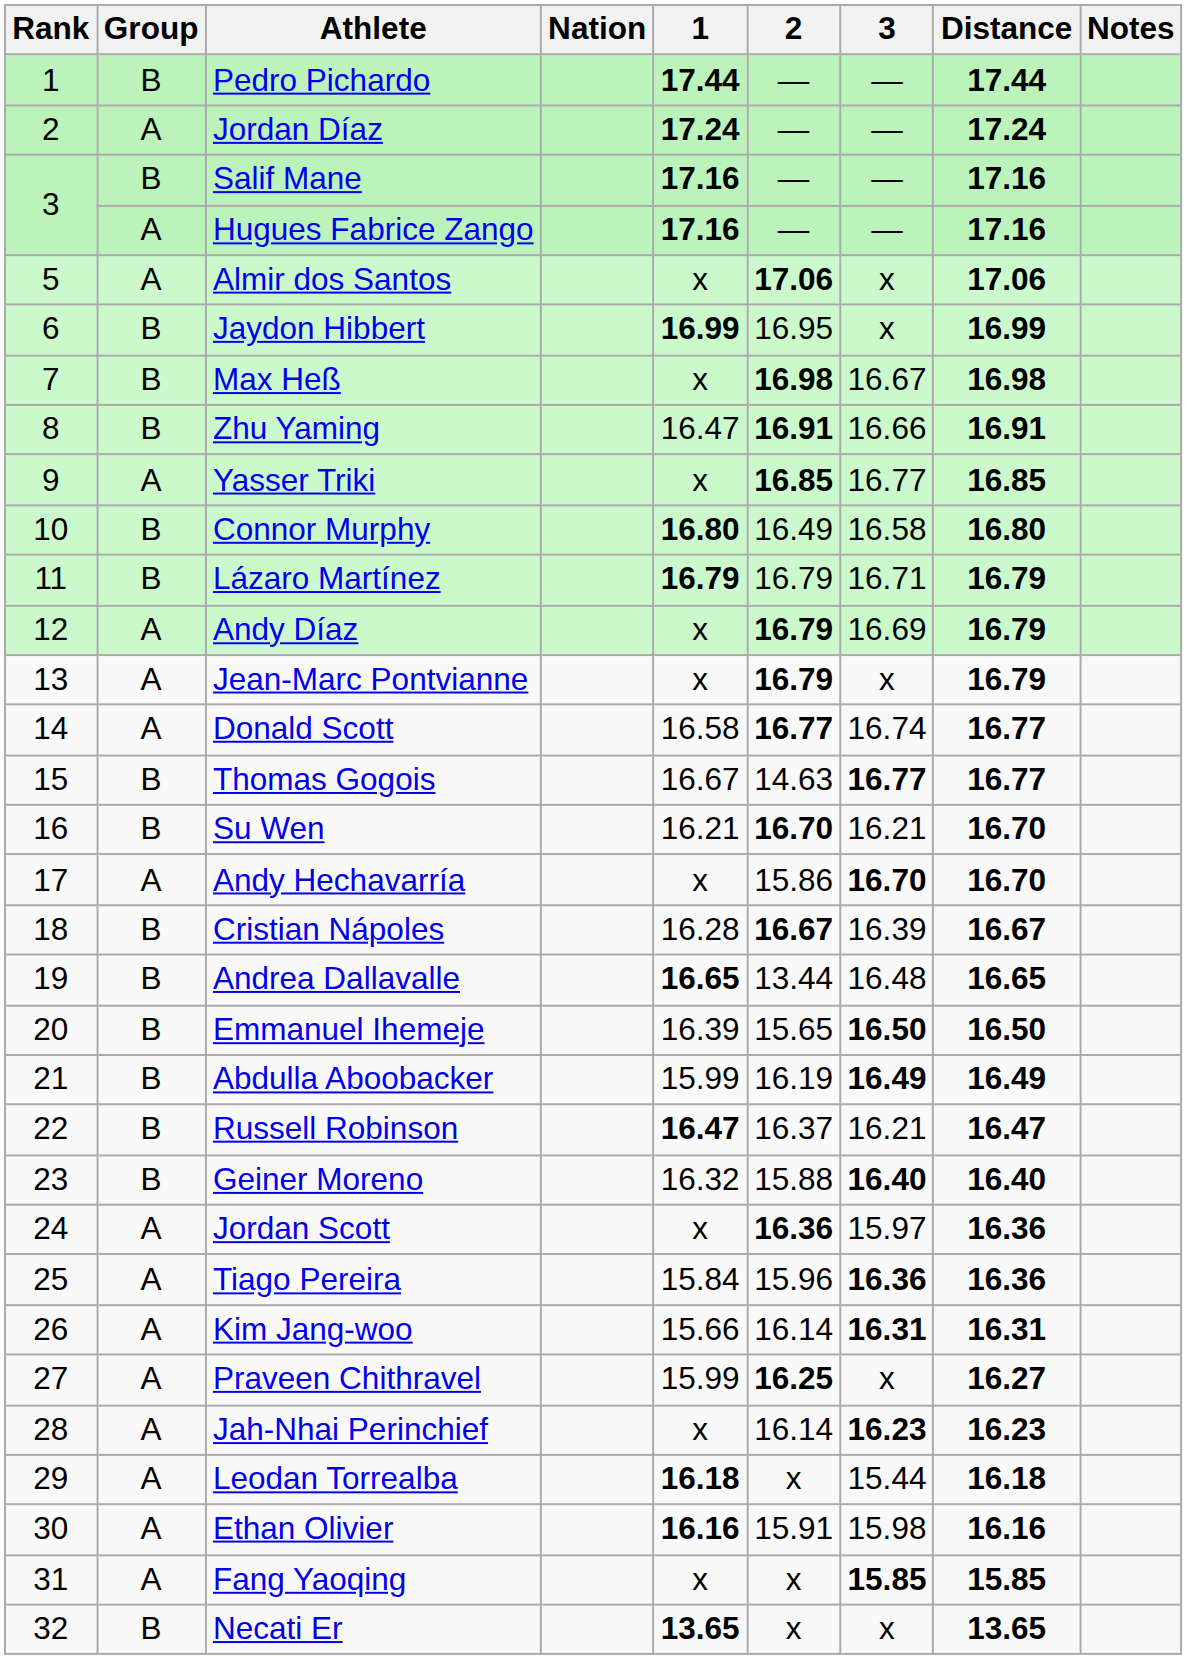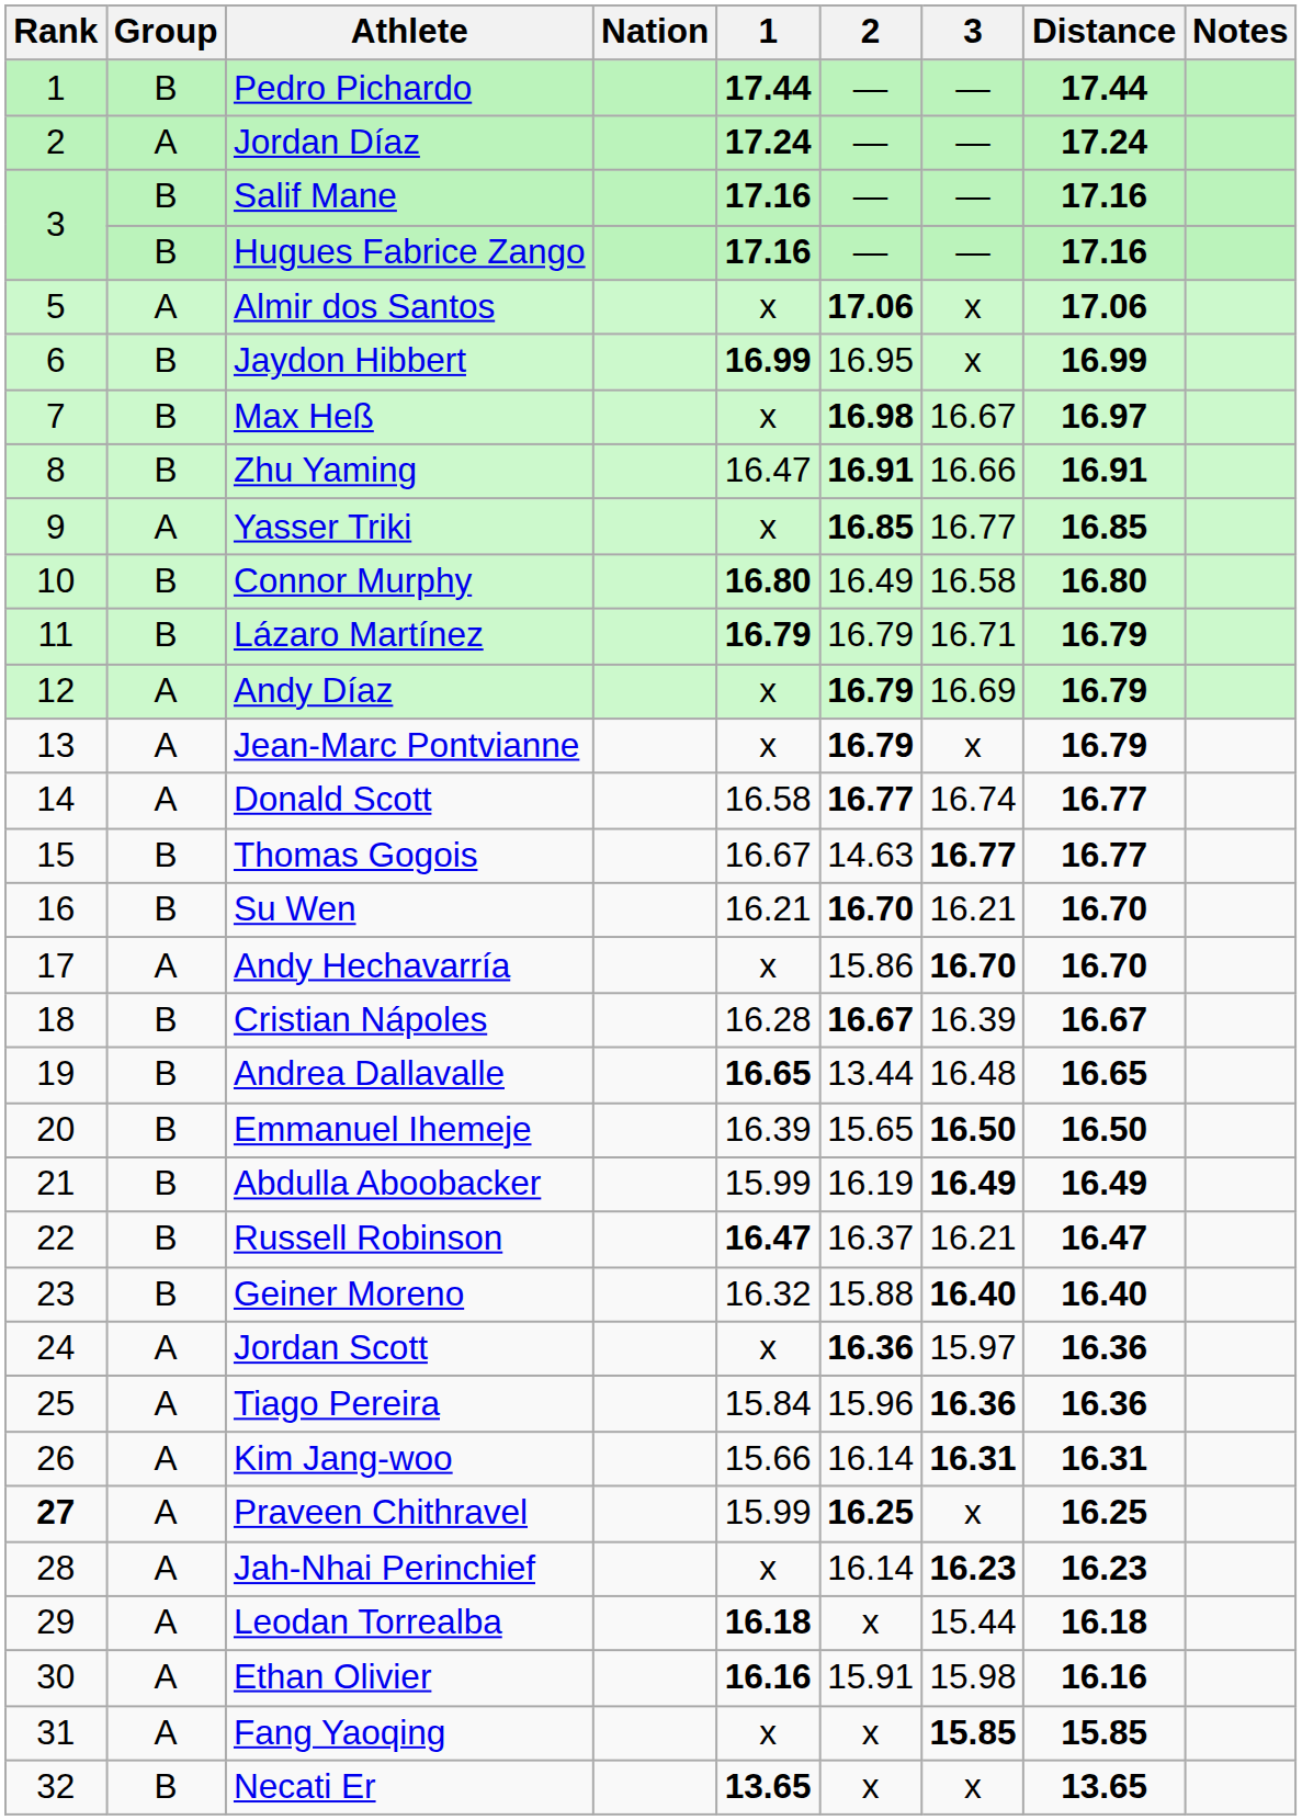 <table class="wikitable sortable" style="text-align:center">
 <tr>
 <th>Rank</th>
 <th>Group</th>
 <th>Athlete</th>
 <th>Nation</th>
 <th>1</th>
 <th>2</th>
 <th>3</th>
 <th>Distance</th>
 <th>Notes</th>
 </tr>
 <tr bgcolor="bbf3bb">
 <td>1</td>
 <td>B</td>
 <td align="left"><a href='#'>Pedro Pichardo</a></td>
 <td align="left"></td>
 <td><strong>17.44</strong></td>
 <td>—</td>
 <td>—</td>
 <td><strong>17.44</strong></td>
 <td></td>
 </tr>
 <tr bgcolor="bbf3bb">
 <td>2</td>
 <td>A</td>
 <td align="left"><a href='#'>Jordan Díaz</a></td>
 <td align="left"></td>
 <td><strong>17.24</strong></td>
 <td>—</td>
 <td>—</td>
 <td><strong>17.24</strong></td>
 <td></td>
 </tr>
 <tr bgcolor="bbf3bb">
 <td rowspan=2>3</td>
 <td>B</td>
 <td align="left"><a href='#'>Salif Mane</a></td>
 <td align="left"></td>
 <td><strong>17.16</strong></td>
 <td>—</td>
 <td>—</td>
 <td><strong>17.16</strong></td>
 <td></td>
 </tr>
 <tr bgcolor="bbf3bb">
-<td>A</td>
+<td>B</td>
 <td align="left"><a href='#'>Hugues Fabrice Zango</a></td>
 <td align="left"></td>
 <td><strong>17.16</strong></td>
 <td>—</td>
 <td>—</td>
 <td><strong>17.16</strong></td>
 <td></td>
 </tr>
 <tr bgcolor="ccf9cc">
 <td>5</td>
 <td>A</td>
 <td align="left"><a href='#'>Almir dos Santos</a></td>
 <td align="left"></td>
 <td>x</td>
 <td><strong>17.06</strong></td>
 <td>x</td>
 <td><strong>17.06</strong></td>
 <td></td>
 </tr>
 <tr bgcolor="ccf9cc">
 <td>6</td>
 <td>B</td>
 <td align="left"><a href='#'>Jaydon Hibbert</a></td>
 <td align="left"></td>
 <td><strong>16.99</strong></td>
 <td>16.95</td>
 <td>x</td>
 <td><strong>16.99</strong></td>
 <td></td>
 </tr>
 <tr bgcolor="ccf9cc">
 <td>7</td>
 <td>B</td>
 <td align="left"><a href='#'>Max Heß</a></td>
 <td align="left"></td>
 <td>x</td>
 <td><strong>16.98</strong></td>
 <td>16.67</td>
-<td><strong>16.98</strong></td>
+<td><strong>16.97</strong></td>
 <td></td>
 </tr>
 <tr bgcolor="ccf9cc">
 <td>8</td>
 <td>B</td>
 <td align="left"><a href='#'>Zhu Yaming</a></td>
 <td align="left"></td>
 <td>16.47</td>
 <td><strong>16.91</strong></td>
 <td>16.66</td>
 <td><strong>16.91</strong></td>
 <td></td>
 </tr>
 <tr bgcolor="ccf9cc">
 <td>9</td>
 <td>A</td>
 <td align="left"><a href='#'>Yasser Triki</a></td>
 <td align="left"></td>
 <td>x</td>
 <td><strong>16.85</strong></td>
 <td>16.77</td>
 <td><strong>16.85</strong></td>
 <td></td>
 </tr>
 <tr bgcolor="ccf9cc">
 <td>10</td>
 <td>B</td>
 <td align="left"><a href='#'>Connor Murphy</a></td>
 <td align="left"></td>
 <td><strong>16.80</strong></td>
 <td>16.49</td>
 <td>16.58</td>
 <td><strong>16.80</strong></td>
 <td></td>
 </tr>
 <tr bgcolor="ccf9cc">
 <td>11</td>
 <td>B</td>
 <td align="left"><a href='#'>Lázaro Martínez</a></td>
 <td align="left"></td>
 <td><strong>16.79</strong></td>
 <td>16.79</td>
 <td>16.71</td>
 <td><strong>16.79</strong></td>
 <td></td>
 </tr>
 <tr bgcolor="ccf9cc">
 <td>12</td>
 <td>A</td>
 <td align="left"><a href='#'>Andy Díaz</a></td>
 <td align="left"></td>
 <td>x</td>
 <td><strong>16.79</strong></td>
 <td>16.69</td>
 <td><strong>16.79</strong></td>
 <td></td>
 </tr>
 <tr>
 <td>13</td>
 <td>A</td>
 <td align="left"><a href='#'>Jean-Marc Pontvianne</a></td>
 <td align="left"></td>
 <td>x</td>
 <td><strong>16.79</strong></td>
 <td>x</td>
 <td><strong>16.79</strong></td>
 <td></td>
 </tr>
 <tr>
 <td>14</td>
 <td>A</td>
 <td align="left"><a href='#'>Donald Scott</a></td>
 <td align="left"></td>
 <td>16.58</td>
 <td><strong>16.77</strong></td>
 <td>16.74</td>
 <td><strong>16.77</strong></td>
 <td></td>
 </tr>
 <tr>
 <td>15</td>
 <td>B</td>
 <td align="left"><a href='#'>Thomas Gogois</a></td>
 <td align="left"></td>
 <td>16.67</td>
 <td>14.63</td>
 <td><strong>16.77</strong></td>
 <td><strong>16.77</strong></td>
 <td></td>
 </tr>
 <tr>
 <td>16</td>
 <td>B</td>
 <td align="left"><a href='#'>Su Wen</a></td>
 <td align="left"></td>
 <td>16.21</td>
 <td><strong>16.70</strong></td>
 <td>16.21</td>
 <td><strong>16.70</strong></td>
 <td></td>
 </tr>
 <tr>
 <td>17</td>
 <td>A</td>
 <td align="left"><a href='#'>Andy Hechavarría</a></td>
 <td align="left"></td>
 <td>x</td>
 <td>15.86</td>
 <td><strong>16.70</strong></td>
 <td><strong>16.70</strong></td>
 <td></td>
 </tr>
 <tr>
 <td>18</td>
 <td>B</td>
 <td align="left"><a href='#'>Cristian Nápoles</a></td>
 <td align="left"></td>
 <td>16.28</td>
 <td><strong>16.67</strong></td>
 <td>16.39</td>
 <td><strong>16.67</strong></td>
 <td></td>
 </tr>
 <tr>
 <td>19</td>
 <td>B</td>
 <td align="left"><a href='#'>Andrea Dallavalle</a></td>
 <td align="left"></td>
 <td><strong>16.65</strong></td>
 <td>13.44</td>
 <td>16.48</td>
 <td><strong>16.65</strong></td>
 <td></td>
 </tr>
 <tr>
 <td>20</td>
 <td>B</td>
 <td align="left"><a href='#'>Emmanuel Ihemeje</a></td>
 <td align="left"></td>
 <td>16.39</td>
 <td>15.65</td>
 <td><strong>16.50</strong></td>
 <td><strong>16.50</strong></td>
 <td></td>
 </tr>
 <tr>
 <td>21</td>
 <td>B</td>
 <td align="left"><a href='#'>Abdulla Aboobacker</a></td>
 <td align="left"></td>
 <td>15.99</td>
 <td>16.19</td>
 <td><strong>16.49</strong></td>
 <td><strong>16.49</strong></td>
 <td></td>
 </tr>
 <tr>
 <td>22</td>
 <td>B</td>
 <td align="left"><a href='#'>Russell Robinson</a></td>
 <td align="left"></td>
 <td><strong>16.47</strong></td>
 <td>16.37</td>
 <td>16.21</td>
 <td><strong>16.47</strong></td>
 <td></td>
 </tr>
 <tr>
 <td>23</td>
 <td>B</td>
 <td align="left"><a href='#'>Geiner Moreno</a></td>
 <td align="left"></td>
 <td>16.32</td>
 <td>15.88</td>
 <td><strong>16.40</strong></td>
 <td><strong>16.40</strong></td>
 <td></td>
 </tr>
 <tr>
 <td>24</td>
 <td>A</td>
 <td align="left"><a href='#'>Jordan Scott</a></td>
 <td align="left"></td>
 <td>x</td>
 <td><strong>16.36</strong></td>
 <td>15.97</td>
 <td><strong>16.36</strong></td>
 <td></td>
 </tr>
 <tr>
 <td>25</td>
 <td>A</td>
 <td align="left"><a href='#'>Tiago Pereira</a></td>
 <td align="left"></td>
 <td>15.84</td>
 <td>15.96</td>
 <td><strong>16.36</strong></td>
 <td><strong>16.36</strong></td>
 <td></td>
 </tr>
 <tr>
 <td>26</td>
 <td>A</td>
 <td align="left"><a href='#'>Kim Jang-woo</a></td>
 <td align="left"></td>
 <td>15.66</td>
 <td>16.14</td>
 <td><strong>16.31</strong></td>
 <td><strong>16.31</strong></td>
 <td></td>
 </tr>
 <tr>
-<td>27</td>
+<td><strong>27</strong></td>
 <td>A</td>
 <td align="left"><a href='#'>Praveen Chithravel</a></td>
 <td align="left"></td>
 <td>15.99</td>
 <td><strong>16.25</strong></td>
 <td>x</td>
-<td><strong>16.27</strong></td>
+<td><strong>16.25</strong></td>
 <td></td>
 </tr>
 <tr>
 <td>28</td>
 <td>A</td>
 <td align="left"><a href='#'>Jah-Nhai Perinchief</a></td>
 <td align="left"></td>
 <td>x</td>
 <td>16.14</td>
 <td><strong>16.23</strong></td>
 <td><strong>16.23</strong></td>
 <td></td>
 </tr>
 <tr>
 <td>29</td>
 <td>A</td>
 <td align="left"><a href='#'>Leodan Torrealba</a></td>
 <td align="left"></td>
 <td><strong>16.18</strong></td>
 <td>x</td>
 <td>15.44</td>
 <td><strong>16.18</strong></td>
 <td></td>
 </tr>
 <tr>
 <td>30</td>
 <td>A</td>
 <td align="left"><a href='#'>Ethan Olivier</a></td>
 <td align="left"></td>
 <td><strong>16.16</strong></td>
 <td>15.91</td>
 <td>15.98</td>
 <td><strong>16.16</strong></td>
 <td></td>
 </tr>
 <tr>
 <td>31</td>
 <td>A</td>
 <td align="left"><a href='#'>Fang Yaoqing</a></td>
 <td align="left"></td>
 <td>x</td>
 <td>x</td>
 <td><strong>15.85</strong></td>
 <td><strong>15.85</strong></td>
 <td></td>
 </tr>
 <tr>
 <td>32</td>
 <td>B</td>
 <td align="left"><a href='#'>Necati Er</a></td>
 <td align="left"></td>
 <td><strong>13.65</strong></td>
 <td>x</td>
 <td>x</td>
 <td><strong>13.65</strong></td>
 <td></td>
 </tr>
 </table>
